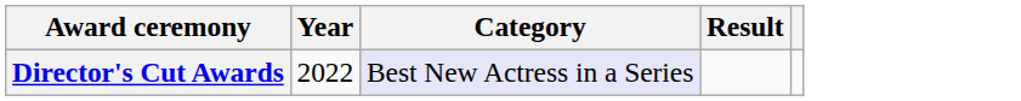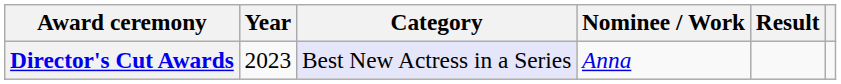 <table class="wikitable plainrowheaders">
 <tr>
 <th scope="col">Award ceremony</th>
 <th scope="col">Year</th>
 <th scope="col">Category</th>
+<th scope="col">Nominee / Work</th>
 <th scope="col">Result</th>
 <th scope="col" class="unsortable"></th>
 </tr>
 <tr>
 <th scope="row"><a href='#'>Director's Cut Awards</a></th>
-<td style="text-align:center">2022</td>
+<td style="text-align:center">2023</td>
 <td style="background: lavender;">Best New Actress in a Series</td>
+<td><em><a href='#'>Anna</a></em></td>
 <td></td>
 <td style="text-align:center"></td>
 </tr>
 </table>
